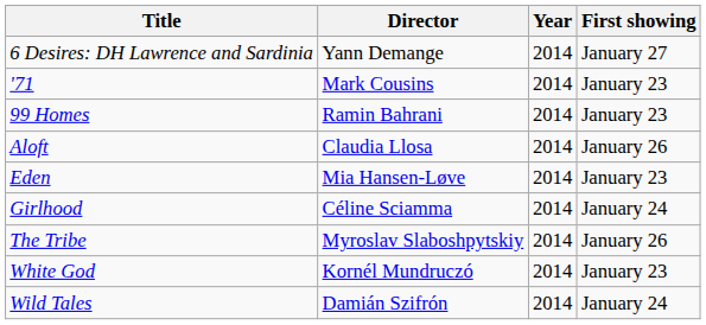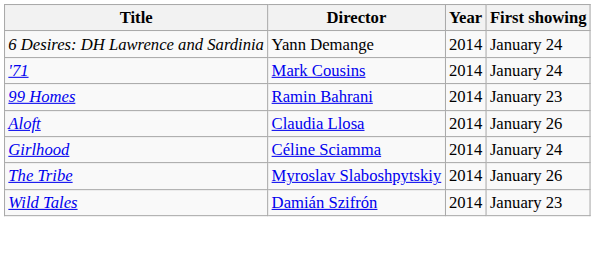 <table class="wikitable sortable">
 <tr>
 <th>Title</th>
 <th>Director</th>
 <th>Year</th>
 <th>First showing</th>
 </tr>
 <tr>
 <td><em>6 Desires: DH Lawrence and Sardinia</em></td>
 <td>Yann Demange</td>
 <td>2014</td>
-<td>January 27</td>
+<td>January 24</td>
 </tr>
 <tr>
 <td><em><a href='#'>'71</a></em></td>
 <td><a href='#'>Mark Cousins</a></td>
 <td>2014</td>
-<td>January 23</td>
+<td>January 24</td>
 </tr>
 <tr>
 <td><em><a href='#'>99 Homes</a></em></td>
 <td><a href='#'>Ramin Bahrani</a></td>
 <td>2014</td>
 <td>January 23</td>
 </tr>
 <tr>
 <td><em><a href='#'>Aloft</a></em></td>
 <td><a href='#'>Claudia Llosa</a></td>
 <td>2014</td>
 <td>January 26</td>
 </tr>
 <tr>
-<td><em><a href='#'>Eden</a></em></td>
-<td><a href='#'>Mia Hansen-Løve</a></td>
-<td>2014</td>
-<td>January 23</td>
-</tr>
-<tr>
 <td><em><a href='#'>Girlhood</a></em></td>
 <td><a href='#'>Céline Sciamma</a></td>
 <td>2014</td>
 <td>January 24</td>
 </tr>
 <tr>
 <td><em><a href='#'>The Tribe</a></em></td>
 <td><a href='#'>Myroslav Slaboshpytskiy</a></td>
 <td>2014</td>
 <td>January 26</td>
 </tr>
 <tr>
-<td><em><a href='#'>White God</a></em></td>
-<td><a href='#'>Kornél Mundruczó</a></td>
+<td><em><a href='#'>Wild Tales</a></em></td>
+<td><a href='#'>Damián Szifrón</a></td>
 <td>2014</td>
 <td>January 23</td>
 </tr>
-<tr>
-<td><em><a href='#'>Wild Tales</a></em></td>
-<td><a href='#'>Damián Szifrón</a></td>
-<td>2014</td>
-<td>January 24</td>
-</tr>
 </table>
